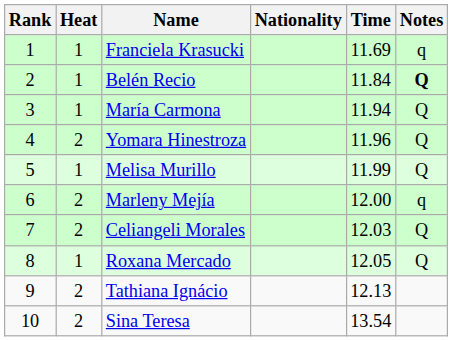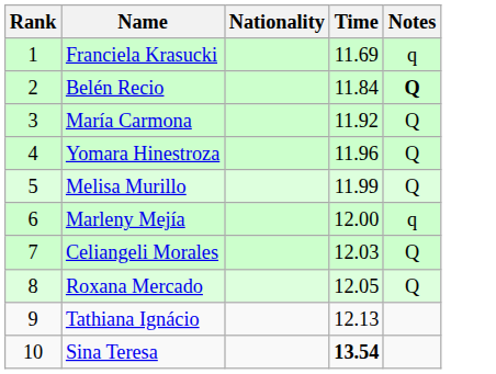 <table class="wikitable sortable" style="text-align:center;font-size:95%">
 <tr>
 <th>Rank</th>
-<th>Heat</th>
 <th>Name</th>
 <th>Nationality</th>
 <th>Time</th>
 <th>Notes</th>
 </tr>
 <tr bgcolor=ccffcc>
-<td>1</td>
 <td>1</td>
 <td align=left><a href='#'>Franciela Krasucki</a></td>
 <td align=left></td>
 <td>11.69</td>
 <td>q</td>
 </tr>
 <tr bgcolor=ccffcc>
 <td>2</td>
-<td>1</td>
 <td align=left><a href='#'>Belén Recio</a></td>
 <td align=left></td>
 <td>11.84</td>
 <td><strong>Q</strong></td>
 </tr>
 <tr bgcolor=ccffcc>
 <td>3</td>
-<td>1</td>
 <td align=left><a href='#'>María Carmona</a></td>
 <td align=left></td>
-<td>11.94</td>
+<td>11.92</td>
 <td>Q</td>
 </tr>
 <tr bgcolor=ccffcc>
 <td>4</td>
-<td>2</td>
 <td align=left><a href='#'>Yomara Hinestroza</a></td>
 <td align=left></td>
 <td>11.96</td>
 <td>Q</td>
 </tr>
 <tr bgcolor=ddffdd>
 <td>5</td>
-<td>1</td>
 <td align=left><a href='#'>Melisa Murillo</a></td>
 <td align=left></td>
 <td>11.99</td>
 <td>Q</td>
 </tr>
 <tr bgcolor=ccffcc>
 <td>6</td>
-<td>2</td>
 <td align=left><a href='#'>Marleny Mejía</a></td>
 <td align=left></td>
 <td>12.00</td>
 <td>q</td>
 </tr>
 <tr bgcolor=ccffcc>
 <td>7</td>
-<td>2</td>
 <td align=left><a href='#'>Celiangeli Morales</a></td>
 <td align=left></td>
 <td>12.03</td>
 <td>Q</td>
 </tr>
 <tr bgcolor=ddffdd>
 <td>8</td>
-<td>1</td>
 <td align=left><a href='#'>Roxana Mercado</a></td>
 <td align=left></td>
 <td>12.05</td>
 <td>Q</td>
 </tr>
 <tr>
 <td>9</td>
-<td>2</td>
 <td align=left><a href='#'>Tathiana Ignácio</a></td>
 <td align=left></td>
 <td>12.13</td>
 <td></td>
 </tr>
 <tr>
 <td>10</td>
-<td>2</td>
 <td align=left><a href='#'>Sina Teresa</a></td>
 <td align=left></td>
-<td>13.54</td>
+<td><strong>13.54</strong></td>
 <td></td>
 </tr>
 </table>
